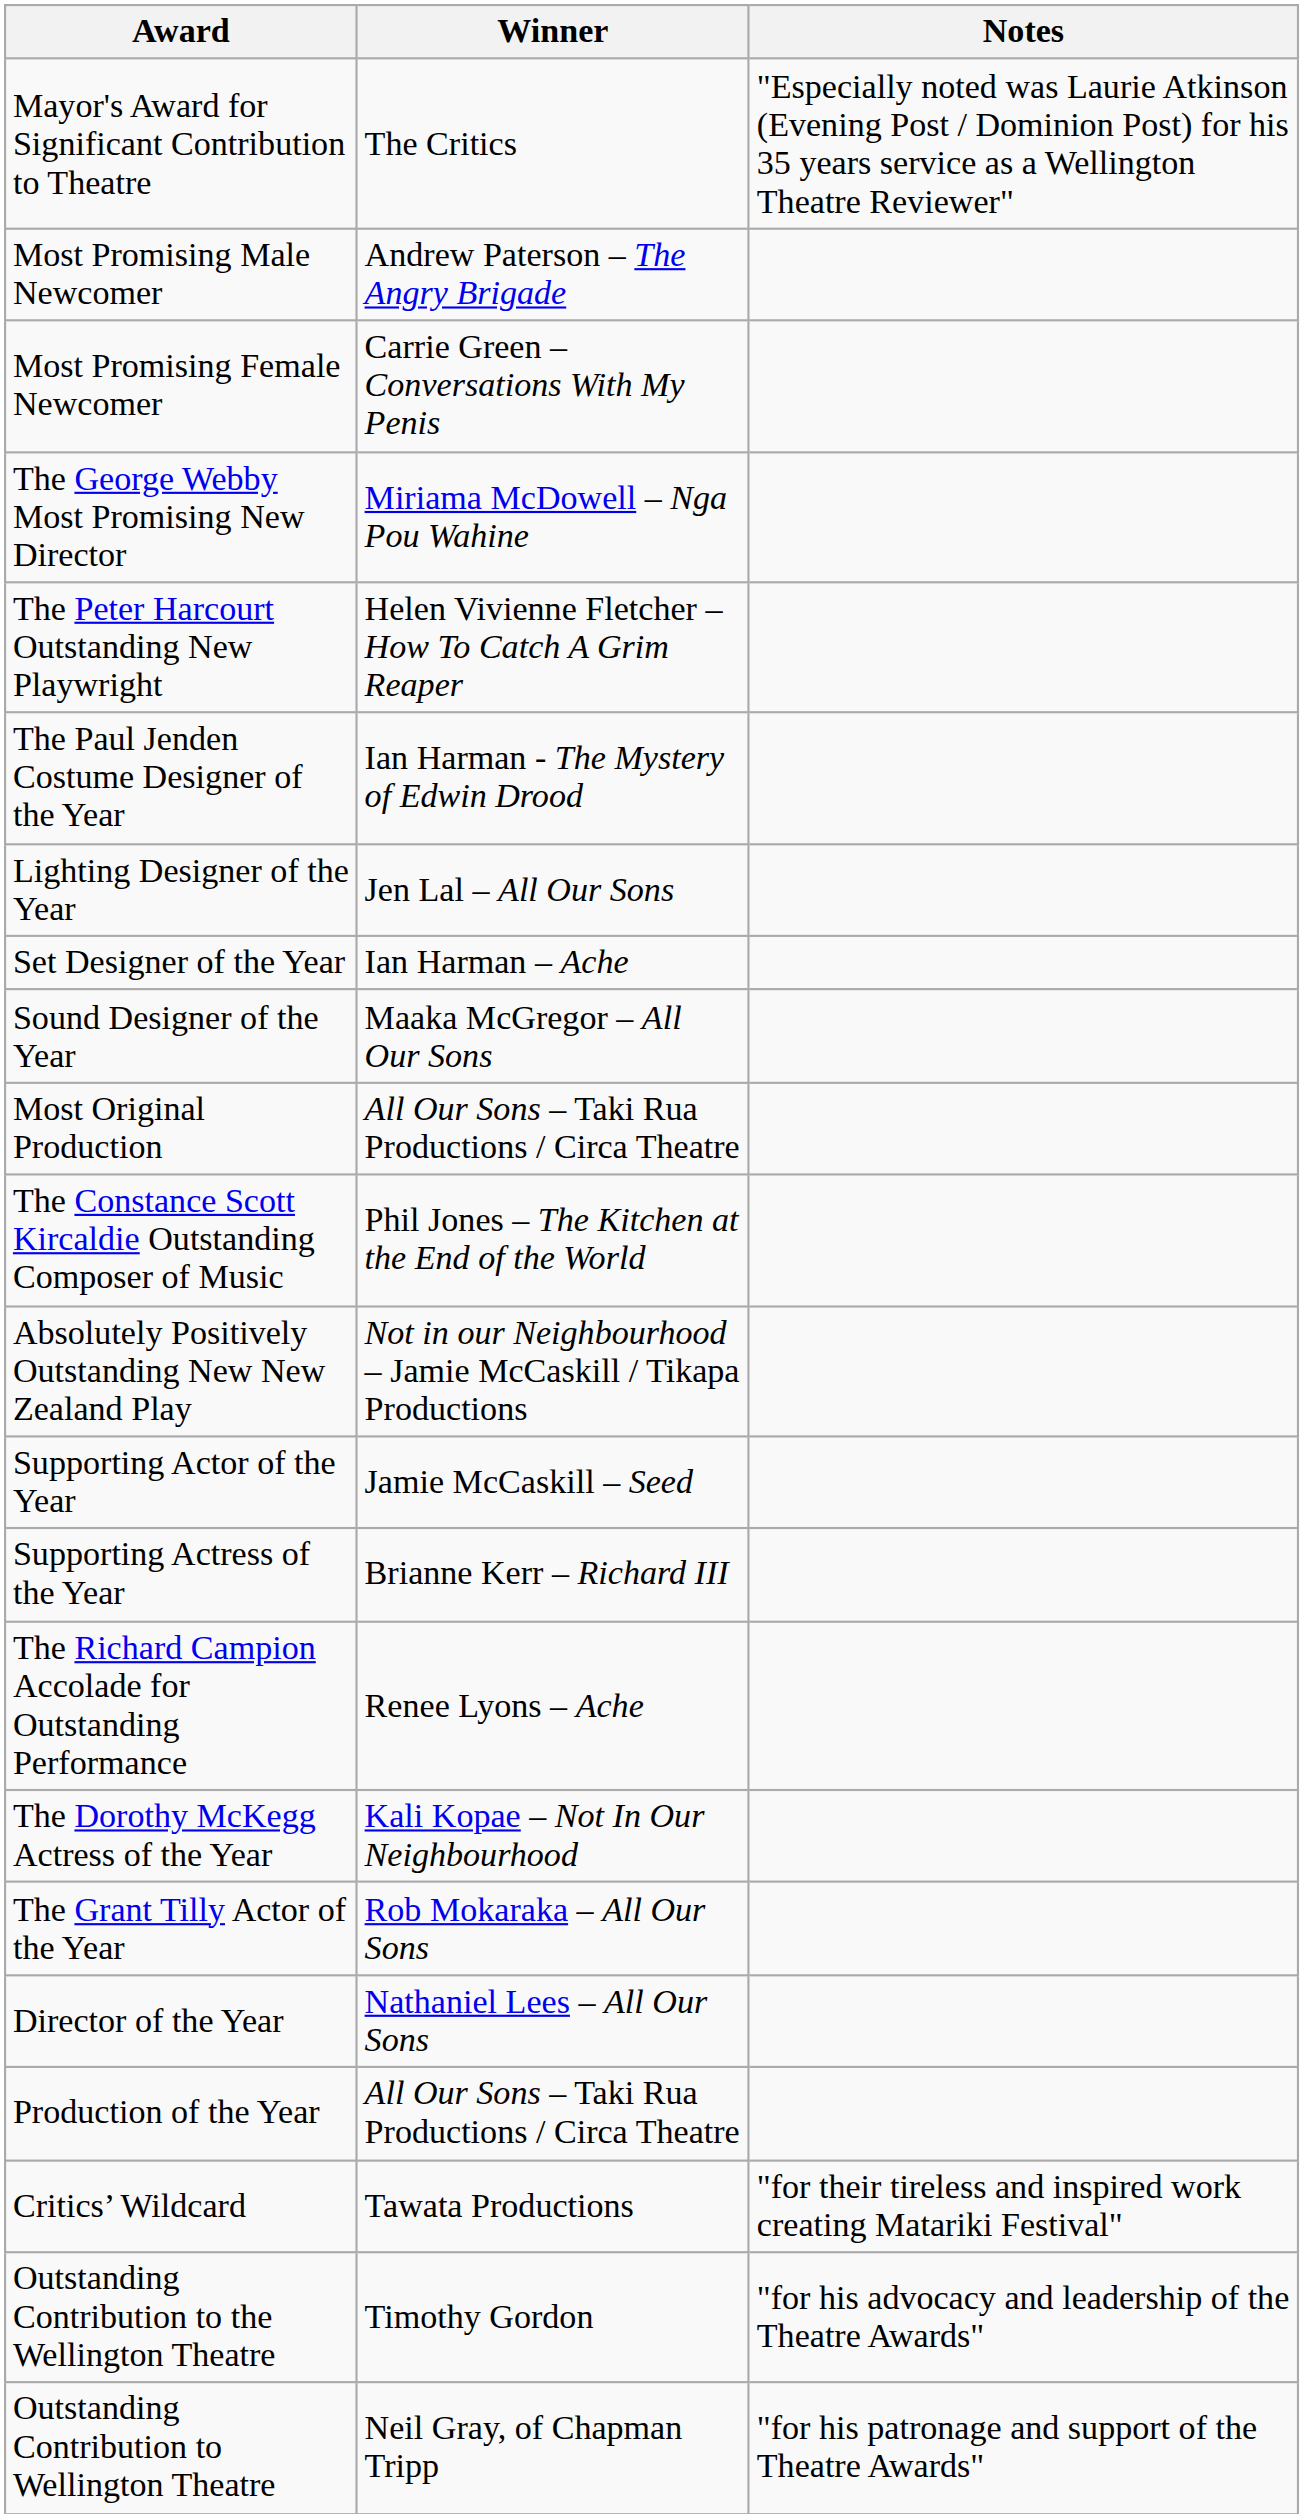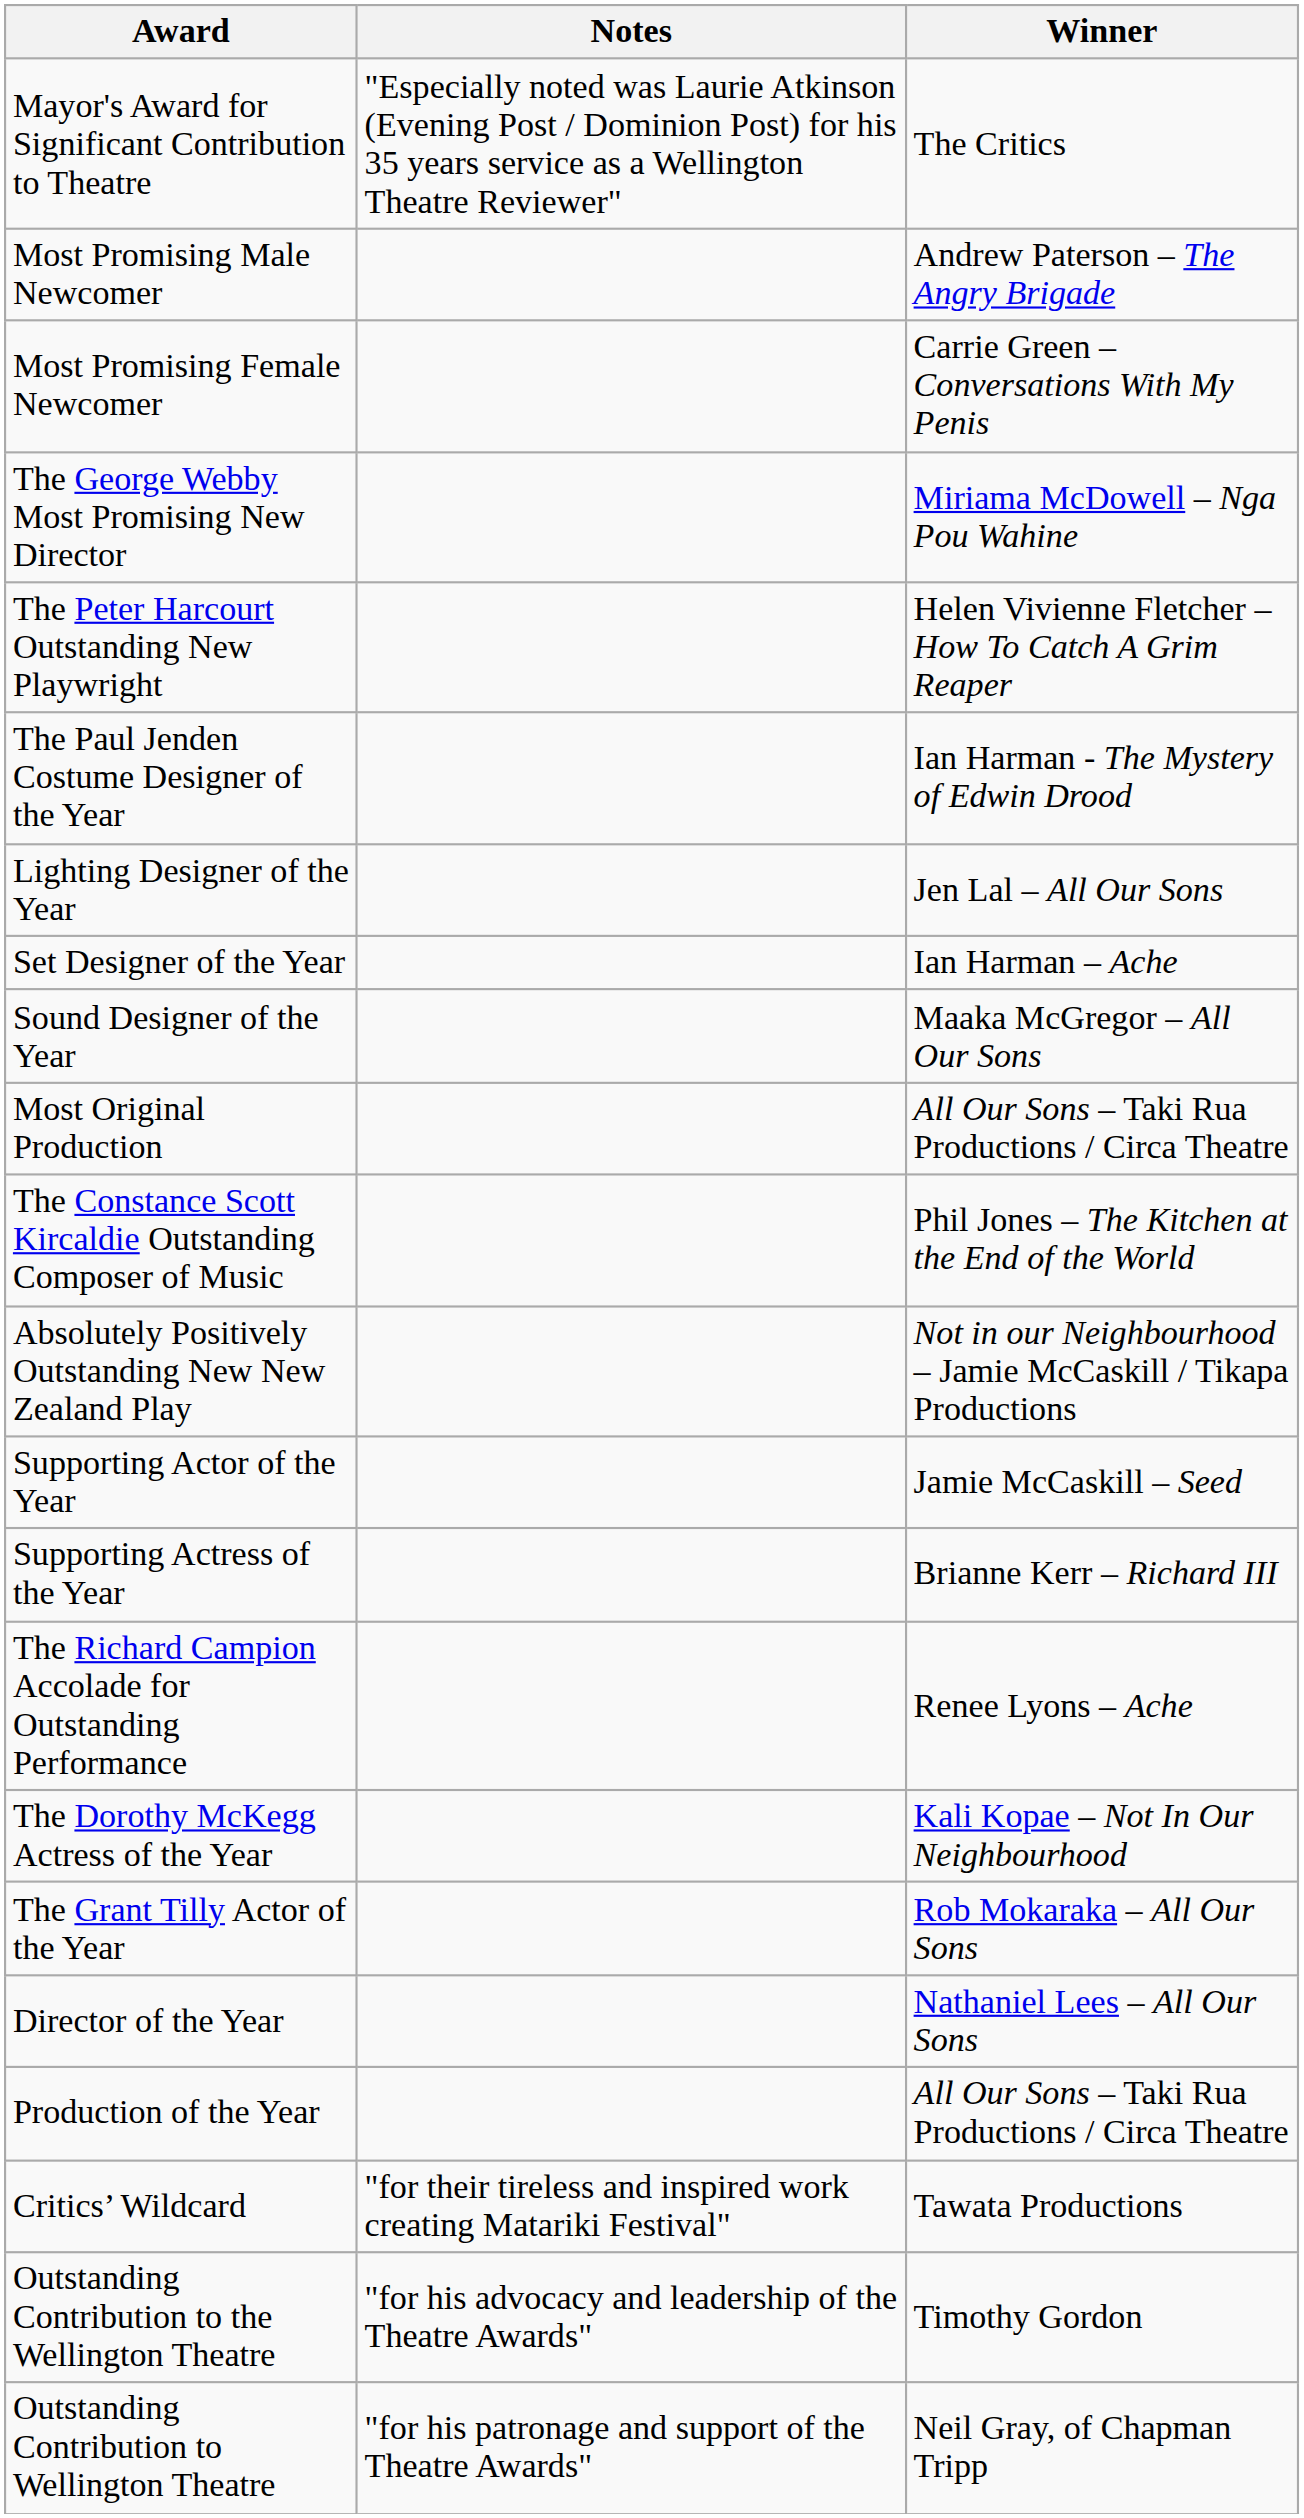 <table class="wikitable">
 <tr>
 <th>Award</th>
+<th>Notes</th>
 <th>Winner</th>
-<th>Notes</th>
 </tr>
 <tr>
 <td>Mayor's Award for Significant Contribution to Theatre</td>
+<td>"Especially noted was Laurie Atkinson (Evening Post / Dominion Post) for his 35 years service as a Wellington Theatre Reviewer"</td>
 <td>The Critics</td>
-<td>"Especially noted was Laurie Atkinson (Evening Post / Dominion Post) for his 35 years service as a Wellington Theatre Reviewer"</td>
 </tr>
 <tr>
 <td>Most Promising Male Newcomer</td>
+<td></td>
 <td>Andrew Paterson – <em><a href='#'>The Angry Brigade</a></em></td>
-<td></td>
 </tr>
 <tr>
 <td>Most Promising Female Newcomer</td>
+<td></td>
 <td>Carrie Green – <em>Conversations With My Penis</em></td>
-<td></td>
 </tr>
 <tr>
 <td>The <a href='#'>George Webby</a> Most Promising New Director</td>
+<td></td>
 <td><a href='#'>Miriama McDowell</a> – <em>Nga Pou Wahine</em></td>
-<td></td>
 </tr>
 <tr>
 <td>The <a href='#'>Peter Harcourt</a> Outstanding New Playwright</td>
+<td></td>
 <td>Helen Vivienne Fletcher – <em>How To Catch A Grim Reaper</em></td>
-<td></td>
 </tr>
 <tr>
 <td>The Paul Jenden Costume Designer of the Year</td>
+<td></td>
 <td>Ian Harman - <em>The Mystery of Edwin Drood</em></td>
-<td></td>
 </tr>
 <tr>
 <td>Lighting Designer of the Year</td>
+<td></td>
 <td>Jen Lal – <em>All Our Sons</em></td>
-<td></td>
 </tr>
 <tr>
 <td>Set Designer of the Year</td>
+<td></td>
 <td>Ian Harman – <em>Ache</em></td>
-<td></td>
 </tr>
 <tr>
 <td>Sound Designer of the Year</td>
+<td></td>
 <td>Maaka McGregor – <em>All Our Sons</em></td>
-<td></td>
 </tr>
 <tr>
 <td>Most Original Production</td>
+<td></td>
 <td><em>All Our Sons</em> – Taki Rua Productions / Circa Theatre</td>
-<td></td>
 </tr>
 <tr>
 <td>The <a href='#'>Constance Scott Kircaldie</a> Outstanding Composer of Music</td>
+<td></td>
 <td>Phil Jones – <em>The Kitchen at the End of the World</em></td>
-<td></td>
 </tr>
 <tr>
 <td>Absolutely Positively Outstanding New New Zealand Play</td>
+<td></td>
 <td><em>Not in our Neighbourhood</em> – Jamie McCaskill / Tikapa Productions</td>
-<td></td>
 </tr>
 <tr>
 <td>Supporting Actor of the Year</td>
+<td></td>
 <td>Jamie McCaskill – <em>Seed</em></td>
-<td></td>
 </tr>
 <tr>
 <td>Supporting Actress of the Year</td>
+<td></td>
 <td>Brianne Kerr – <em>Richard III</em></td>
-<td></td>
 </tr>
 <tr>
 <td>The <a href='#'>Richard Campion</a> Accolade for Outstanding Performance</td>
+<td></td>
 <td>Renee Lyons – <em>Ache</em></td>
-<td></td>
 </tr>
 <tr>
 <td>The <a href='#'>Dorothy McKegg</a> Actress of the Year</td>
+<td></td>
 <td><a href='#'>Kali Kopae</a> – <em>Not In Our Neighbourhood</em></td>
-<td></td>
 </tr>
 <tr>
 <td>The <a href='#'>Grant Tilly</a> Actor of the Year</td>
+<td></td>
 <td><a href='#'>Rob Mokaraka</a> – <em>All Our Sons</em></td>
-<td></td>
 </tr>
 <tr>
 <td>Director of the Year</td>
+<td></td>
 <td><a href='#'>Nathaniel Lees</a> – <em>All Our Sons</em></td>
-<td></td>
 </tr>
 <tr>
 <td>Production of the Year</td>
+<td></td>
 <td><em>All Our Sons</em> – Taki Rua Productions / Circa Theatre</td>
-<td></td>
 </tr>
 <tr>
 <td>Critics’ Wildcard</td>
+<td>"for their tireless and inspired work creating Matariki Festival"</td>
 <td>Tawata Productions</td>
-<td>"for their tireless and inspired work creating Matariki Festival"</td>
 </tr>
 <tr>
 <td>Outstanding Contribution to the Wellington Theatre</td>
+<td>"for his advocacy and leadership of the Theatre Awards"</td>
 <td>Timothy Gordon</td>
-<td>"for his advocacy and leadership of the Theatre Awards"</td>
 </tr>
 <tr>
 <td>Outstanding Contribution to Wellington Theatre</td>
+<td>"for his patronage and support of the Theatre Awards"</td>
 <td>Neil Gray, of Chapman Tripp</td>
-<td>"for his patronage and support of the Theatre Awards"</td>
 </tr>
 </table>
